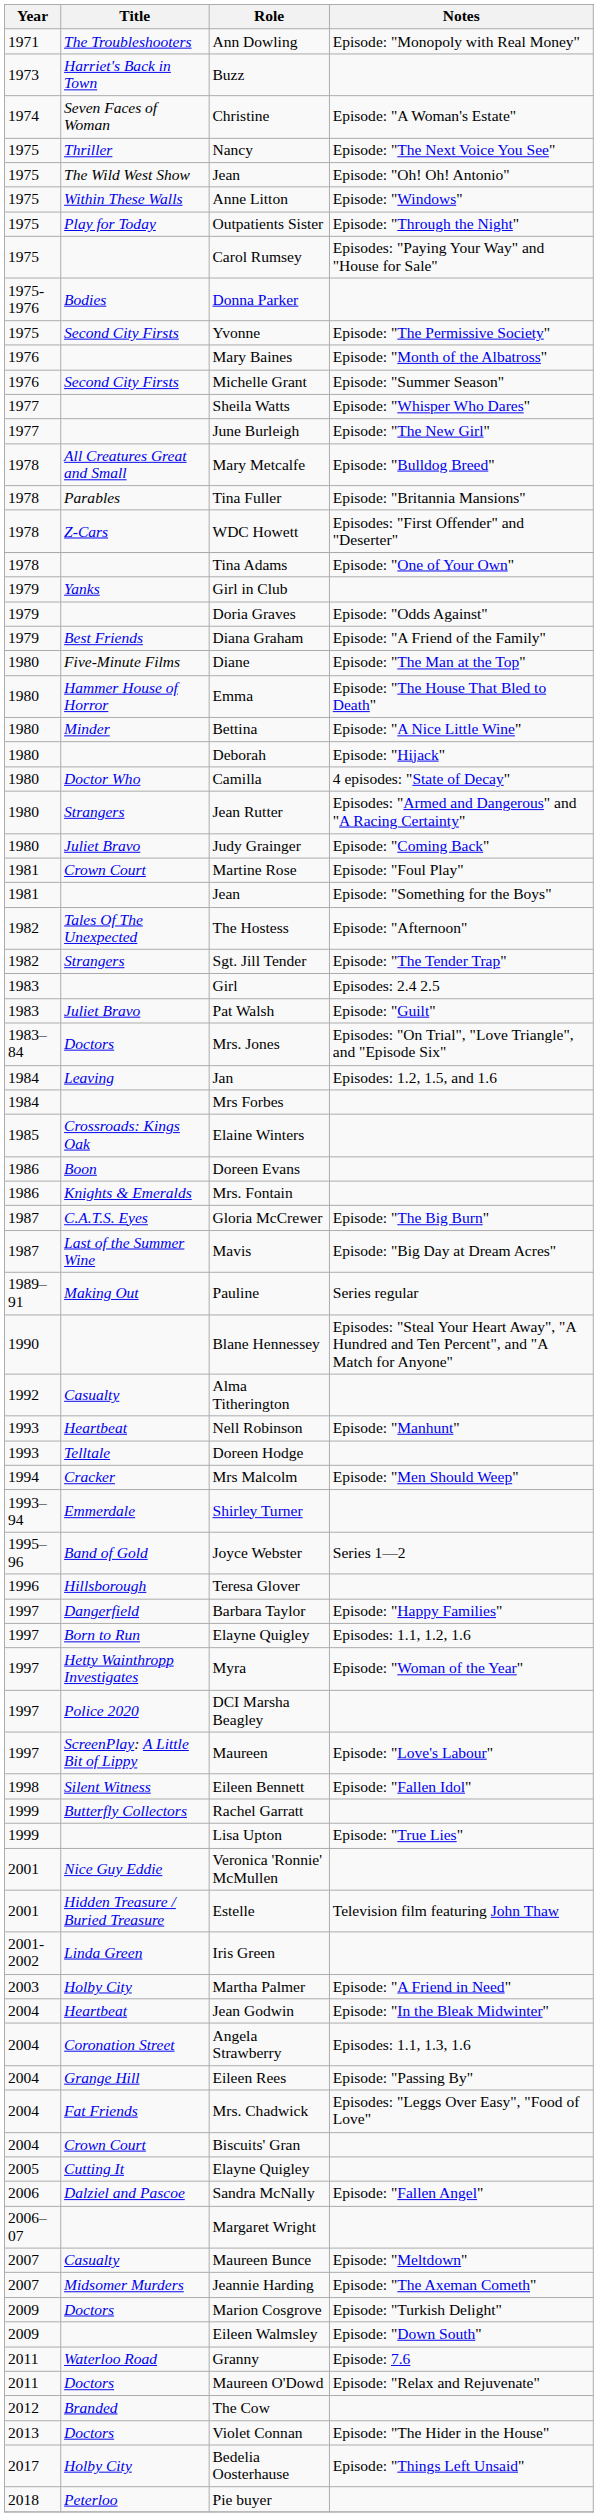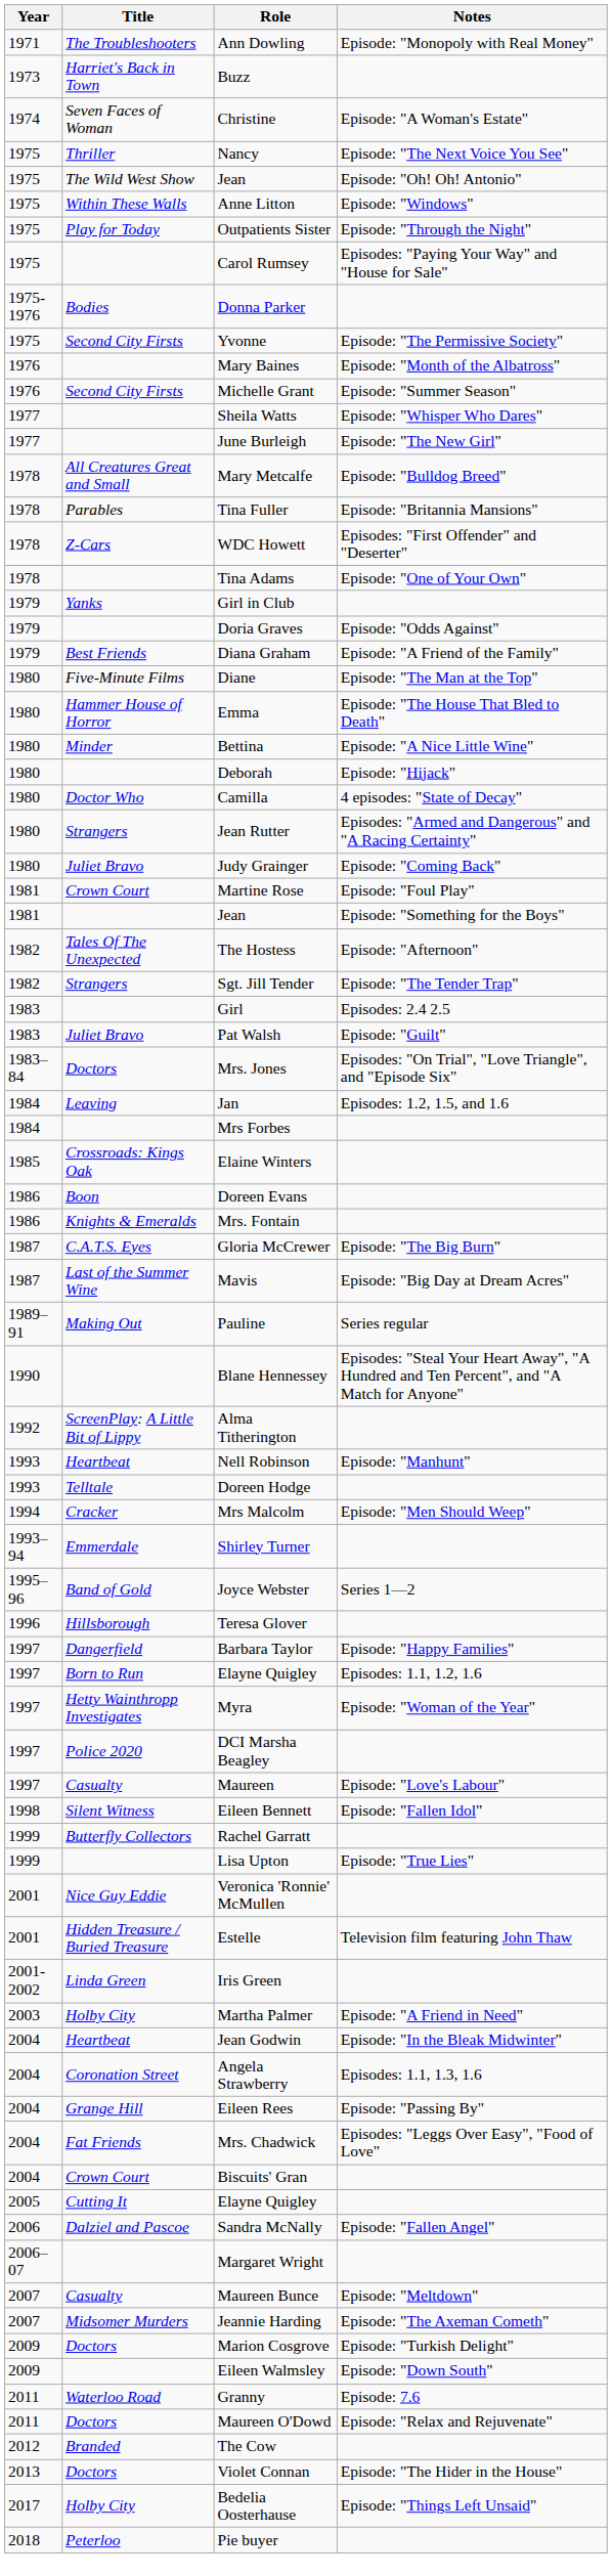 <table class="wikitable sortable">
 <tr>
 <th>Year</th>
 <th>Title</th>
 <th>Role</th>
 <th class="unsortable">Notes</th>
 </tr>
 <tr>
 <td>1971</td>
 <td><em><a href='#'>The Troubleshooters</a></em></td>
 <td>Ann Dowling</td>
 <td>Episode: "Monopoly with Real Money"</td>
 </tr>
 <tr>
 <td>1973</td>
 <td><em><a href='#'>Harriet's Back in Town</a></em></td>
 <td>Buzz</td>
 <td></td>
 </tr>
 <tr>
 <td>1974</td>
 <td><em>Seven Faces of Woman</em></td>
 <td>Christine</td>
 <td>Episode: "A Woman's Estate"</td>
 </tr>
 <tr>
 <td>1975</td>
 <td><em><a href='#'>Thriller</a></em></td>
 <td>Nancy</td>
 <td>Episode: "<a href='#'>The Next Voice You See</a>"</td>
 </tr>
 <tr>
 <td>1975</td>
 <td><em>The Wild West Show</em></td>
 <td>Jean</td>
 <td>Episode: "Oh! Oh! Antonio"</td>
 </tr>
 <tr>
 <td>1975</td>
 <td><em><a href='#'>Within These Walls</a></em></td>
 <td>Anne Litton</td>
 <td>Episode: "<a href='#'>Windows</a>"</td>
 </tr>
 <tr>
 <td>1975</td>
 <td><em><a href='#'>Play for Today</a></em></td>
 <td>Outpatients Sister</td>
 <td>Episode: "<a href='#'>Through the Night</a>"</td>
 </tr>
 <tr>
 <td>1975</td>
 <td><em></em></td>
 <td>Carol Rumsey</td>
 <td>Episodes: "Paying Your Way" and "House for Sale"</td>
 </tr>
 <tr>
 <td>1975-1976</td>
 <td><em><a href='#'>Bodies</a></em></td>
 <td><a href='#'>Donna Parker</a></td>
 <td></td>
 </tr>
 <tr>
 <td>1975</td>
 <td><em><a href='#'>Second City Firsts</a></em></td>
 <td>Yvonne</td>
 <td>Episode: "<a href='#'>The Permissive Society</a>" </td>
 </tr>
 <tr>
 <td>1976</td>
 <td><em></em></td>
 <td>Mary Baines</td>
 <td>Episode: "<a href='#'>Month of the Albatross</a>"</td>
 </tr>
 <tr>
 <td>1976</td>
 <td><em><a href='#'>Second City Firsts</a></em></td>
 <td>Michelle Grant</td>
 <td>Episode: "Summer Season"</td>
 </tr>
 <tr>
 <td>1977</td>
 <td><em></em></td>
 <td>Sheila Watts</td>
 <td>Episode: "<a href='#'>Whisper Who Dares</a>"</td>
 </tr>
 <tr>
 <td>1977</td>
 <td><em></em></td>
 <td>June Burleigh</td>
 <td>Episode: "<a href='#'>The New Girl</a>"</td>
 </tr>
 <tr>
 <td>1978</td>
 <td><em><a href='#'>All Creatures Great and Small</a></em></td>
 <td>Mary Metcalfe</td>
 <td>Episode: "<a href='#'>Bulldog Breed</a>"</td>
 </tr>
 <tr>
 <td>1978</td>
 <td><em>Parables</em></td>
 <td>Tina Fuller</td>
 <td>Episode: "Britannia Mansions"</td>
 </tr>
 <tr>
 <td>1978</td>
 <td><em><a href='#'>Z-Cars</a></em></td>
 <td>WDC Howett</td>
 <td>Episodes: "First Offender" and "Deserter"</td>
 </tr>
 <tr>
 </tr>
 <tr>
 <td>1978</td>
 <td><em></em></td>
 <td>Tina Adams</td>
 <td>Episode: "<a href='#'>One of Your Own</a>"</td>
 </tr>
 <tr>
 <td>1979</td>
 <td><em><a href='#'>Yanks</a></em></td>
 <td>Girl in Club</td>
 <td></td>
 </tr>
 <tr>
 <td>1979</td>
 <td><em></em></td>
 <td>Doria Graves</td>
 <td>Episode: "Odds Against"</td>
 </tr>
 <tr>
 <td>1979</td>
 <td><em><a href='#'>Best Friends</a></em></td>
 <td>Diana Graham</td>
 <td>Episode: "A Friend of the Family"</td>
 </tr>
 <tr>
 <td>1980</td>
 <td><em>Five-Minute Films</em></td>
 <td>Diane</td>
 <td>Episode: "<a href='#'>The Man at the Top</a>"</td>
 </tr>
 <tr>
 <td>1980</td>
 <td><em><a href='#'>Hammer House of Horror</a></em></td>
 <td>Emma</td>
 <td>Episode: "<a href='#'>The House That Bled to Death</a>"</td>
 </tr>
 <tr>
 <td>1980</td>
 <td><em><a href='#'>Minder</a></em></td>
 <td>Bettina</td>
 <td>Episode: "<a href='#'>A Nice Little Wine</a>"</td>
 </tr>
 <tr>
 <td>1980</td>
 <td><em></em></td>
 <td>Deborah</td>
 <td>Episode: "<a href='#'>Hijack</a>"</td>
 </tr>
 <tr>
 <td>1980</td>
 <td><em><a href='#'>Doctor Who</a></em></td>
 <td>Camilla</td>
 <td>4 episodes: "<a href='#'>State of Decay</a>"</td>
 </tr>
 <tr>
 <td>1980</td>
 <td><em><a href='#'>Strangers</a></em></td>
 <td>Jean Rutter</td>
 <td>Episodes: "<a href='#'>Armed and Dangerous</a>" and "<a href='#'>A Racing Certainty</a>"</td>
 </tr>
 <tr>
 <td>1980</td>
 <td><em><a href='#'>Juliet Bravo</a></em></td>
 <td>Judy Grainger</td>
 <td>Episode: "<a href='#'>Coming Back</a>"</td>
 </tr>
 <tr>
 <td>1981</td>
 <td><em><a href='#'>Crown Court</a></em></td>
 <td>Martine Rose</td>
 <td>Episode: "Foul Play"</td>
 </tr>
 <tr>
 <td>1981</td>
 <td><em></em></td>
 <td>Jean</td>
 <td>Episode: "Something for the Boys"</td>
 </tr>
 <tr>
 <td>1982</td>
 <td><em><a href='#'>Tales Of The Unexpected</a></em></td>
 <td>The Hostess</td>
 <td>Episode: "Afternoon"</td>
 </tr>
 <tr>
 <td>1982</td>
 <td><em><a href='#'>Strangers</a></em></td>
 <td>Sgt. Jill Tender</td>
 <td>Episode: "<a href='#'>The Tender Trap</a>"</td>
 </tr>
 <tr>
 <td>1983</td>
 <td><em></em></td>
 <td>Girl</td>
 <td>Episodes: 2.4 2.5</td>
 </tr>
 <tr>
 <td>1983</td>
 <td><em><a href='#'>Juliet Bravo</a></em></td>
 <td>Pat Walsh</td>
 <td>Episode: "<a href='#'>Guilt</a>"</td>
 </tr>
 <tr>
 <td>1983–84</td>
 <td><em><a href='#'>Doctors</a></em></td>
 <td>Mrs. Jones</td>
 <td>Episodes: "On Trial", "Love Triangle", and "Episode Six"</td>
 </tr>
 <tr>
 <td>1984</td>
 <td><em><a href='#'>Leaving</a></em></td>
 <td>Jan</td>
 <td>Episodes: 1.2, 1.5, and 1.6</td>
 </tr>
 <tr>
 <td>1984</td>
 <td><em></em></td>
 <td>Mrs Forbes</td>
 <td></td>
 </tr>
 <tr>
 <td>1985</td>
 <td><em><a href='#'>Crossroads: Kings Oak</a></em></td>
 <td>Elaine Winters</td>
 <td></td>
 </tr>
 <tr>
 <td>1986</td>
 <td><em><a href='#'>Boon</a></em></td>
 <td>Doreen Evans</td>
 <td></td>
 </tr>
 <tr>
 <td>1986</td>
 <td><em><a href='#'>Knights & Emeralds</a></em></td>
 <td>Mrs. Fontain</td>
 <td></td>
 </tr>
 <tr>
 <td>1987</td>
 <td><em><a href='#'>C.A.T.S. Eyes</a></em></td>
 <td>Gloria McCrewer</td>
 <td>Episode: "<a href='#'>The Big Burn</a>"</td>
 </tr>
 <tr>
 <td>1987</td>
 <td><em><a href='#'>Last of the Summer Wine</a></em></td>
 <td>Mavis</td>
 <td>Episode: "Big Day at Dream Acres"</td>
 </tr>
 <tr>
 <td>1989–91</td>
 <td><em><a href='#'>Making Out</a></em></td>
 <td>Pauline</td>
 <td>Series regular</td>
 </tr>
 <tr>
 <td>1990</td>
 <td><em></em></td>
 <td>Blane Hennessey</td>
 <td>Episodes: "Steal Your Heart Away", "A Hundred and Ten Percent", and "A Match for Anyone"</td>
 </tr>
 <tr>
 <td>1992</td>
-<td><em><a href='#'>Casualty</a></em></td>
+<td><em><a href='#'>ScreenPlay</a>: <a href='#'>A Little Bit of Lippy</a></em></td>
 <td>Alma Titherington</td>
 <td></td>
 </tr>
 <tr>
 <td>1993</td>
 <td><em><a href='#'>Heartbeat</a></em></td>
 <td>Nell Robinson</td>
 <td>Episode: "<a href='#'>Manhunt</a>"</td>
 </tr>
 <tr>
 <td>1993</td>
 <td><em><a href='#'>Telltale</a></em></td>
 <td>Doreen Hodge</td>
 <td></td>
 </tr>
 <tr>
 <td>1994</td>
 <td><em><a href='#'>Cracker</a></em></td>
 <td>Mrs Malcolm</td>
 <td>Episode: "<a href='#'>Men Should Weep</a>"</td>
 </tr>
 <tr>
 <td>1993–94</td>
 <td><em><a href='#'>Emmerdale</a></em></td>
 <td><a href='#'>Shirley Turner</a></td>
 <td></td>
 </tr>
 <tr>
 <td>1995–96</td>
 <td><em><a href='#'>Band of Gold</a></em></td>
 <td>Joyce Webster</td>
 <td>Series 1—2</td>
 </tr>
 <tr>
 <td>1996</td>
 <td><em><a href='#'>Hillsborough</a></em></td>
 <td>Teresa Glover</td>
 <td></td>
 </tr>
 <tr>
 <td>1997</td>
 <td><em><a href='#'>Dangerfield</a></em></td>
 <td>Barbara Taylor</td>
 <td>Episode: "<a href='#'>Happy Families</a>"</td>
 </tr>
 <tr>
 <td>1997</td>
 <td><em><a href='#'>Born to Run</a></em></td>
 <td>Elayne Quigley</td>
 <td>Episodes: 1.1, 1.2, 1.6</td>
 </tr>
 <tr>
 <td>1997</td>
 <td><em><a href='#'>Hetty Wainthropp Investigates</a></em></td>
 <td>Myra</td>
 <td>Episode: "<a href='#'>Woman of the Year</a>"</td>
 </tr>
 <tr>
 <td>1997</td>
 <td><em><a href='#'>Police 2020</a></em></td>
 <td>DCI Marsha Beagley</td>
 <td></td>
 </tr>
 <tr>
 <td>1997</td>
-<td><em><a href='#'>ScreenPlay</a>: <a href='#'>A Little Bit of Lippy</a></em></td>
+<td><em><a href='#'>Casualty</a></em></td>
 <td>Maureen</td>
 <td>Episode: "<a href='#'>Love's Labour</a>"</td>
 </tr>
 <tr>
 <td>1998</td>
 <td><em><a href='#'>Silent Witness</a></em></td>
 <td>Eileen Bennett</td>
 <td>Episode: "<a href='#'>Fallen Idol</a>"</td>
 </tr>
 <tr>
 <td>1999</td>
 <td><em><a href='#'>Butterfly Collectors</a></em></td>
 <td>Rachel Garratt</td>
 <td></td>
 </tr>
 <tr>
 <td>1999</td>
 <td><em></em></td>
 <td>Lisa Upton</td>
 <td>Episode: "<a href='#'>True Lies</a>"</td>
 </tr>
 <tr>
 <td>2001</td>
 <td><em><a href='#'>Nice Guy Eddie</a></em></td>
 <td>Veronica 'Ronnie' McMullen</td>
 <td></td>
 </tr>
 <tr>
 <td>2001</td>
 <td><em><a href='#'>Hidden Treasure / Buried Treasure</a></em></td>
 <td>Estelle</td>
 <td>Television film featuring <a href='#'>John Thaw</a></td>
 </tr>
 <tr>
 <td>2001-2002</td>
 <td><em><a href='#'>Linda Green</a></em></td>
 <td>Iris Green</td>
 <td></td>
 </tr>
 <tr>
 <td>2003</td>
 <td><em><a href='#'>Holby City</a></em></td>
 <td>Martha Palmer</td>
 <td>Episode: "<a href='#'>A Friend in Need</a>"</td>
 </tr>
 <tr>
 <td>2004</td>
 <td><em><a href='#'>Heartbeat</a></em></td>
 <td>Jean Godwin</td>
 <td>Episode: "<a href='#'>In the Bleak Midwinter</a>"</td>
 </tr>
 <tr>
 <td>2004</td>
 <td><em><a href='#'>Coronation Street</a></em></td>
 <td>Angela Strawberry</td>
 <td>Episodes: 1.1, 1.3, 1.6</td>
 </tr>
 <tr>
 <td>2004</td>
 <td><em><a href='#'>Grange Hill</a></em></td>
 <td>Eileen Rees</td>
 <td>Episode: "Passing By"</td>
 </tr>
 <tr>
 <td>2004</td>
 <td><em><a href='#'>Fat Friends</a></em></td>
 <td>Mrs. Chadwick</td>
 <td>Episodes: "Leggs Over Easy", "Food of Love"</td>
 </tr>
 <tr>
 <td>2004</td>
 <td><em><a href='#'>Crown Court</a></em></td>
 <td>Biscuits' Gran</td>
 <td></td>
 </tr>
 <tr>
 <td>2005</td>
 <td><em><a href='#'>Cutting It</a></em></td>
 <td>Elayne Quigley</td>
 <td></td>
 </tr>
 <tr>
 <td>2006</td>
 <td><em><a href='#'>Dalziel and Pascoe</a></em></td>
 <td>Sandra McNally</td>
 <td>Episode: "<a href='#'>Fallen Angel</a>"</td>
 </tr>
 <tr>
 <td>2006–07</td>
 <td><em></em></td>
 <td>Margaret Wright</td>
 <td></td>
 </tr>
 <tr>
 <td>2007</td>
 <td><em><a href='#'>Casualty</a></em></td>
 <td>Maureen Bunce</td>
 <td>Episode: "<a href='#'>Meltdown</a>"</td>
 </tr>
 <tr>
 <td>2007</td>
 <td><em><a href='#'>Midsomer Murders</a></em></td>
 <td>Jeannie Harding</td>
 <td>Episode: "<a href='#'>The Axeman Cometh</a>"</td>
 </tr>
 <tr>
 <td>2009</td>
 <td><em><a href='#'>Doctors</a></em></td>
 <td>Marion Cosgrove</td>
 <td>Episode: "Turkish Delight"</td>
 </tr>
 <tr>
 <td>2009</td>
 <td><em></em></td>
 <td>Eileen Walmsley</td>
 <td>Episode: "<a href='#'>Down South</a>"</td>
 </tr>
 <tr>
 <td>2011</td>
 <td><em><a href='#'>Waterloo Road</a></em></td>
 <td>Granny</td>
 <td>Episode: <a href='#'>7.6</a></td>
 </tr>
 <tr>
 <td>2011</td>
 <td><em><a href='#'>Doctors</a></em></td>
 <td>Maureen O'Dowd</td>
 <td>Episode: "Relax and Rejuvenate"</td>
 </tr>
 <tr>
 <td>2012</td>
 <td><em><a href='#'>Branded</a></em></td>
 <td>The Cow</td>
 <td></td>
 </tr>
 <tr>
 <td>2013</td>
 <td><em><a href='#'>Doctors</a></em></td>
 <td>Violet Connan</td>
 <td>Episode: "The Hider in the House"</td>
 </tr>
 <tr>
 <td>2017</td>
 <td><em><a href='#'>Holby City</a></em></td>
 <td>Bedelia Oosterhause</td>
 <td>Episode: "<a href='#'>Things Left Unsaid</a>"</td>
 </tr>
 <tr>
 <td>2018</td>
 <td><em><a href='#'>Peterloo</a></em></td>
 <td>Pie buyer</td>
 <td><br></td>
 </tr>
 <tr>
 </tr>
 </table>
